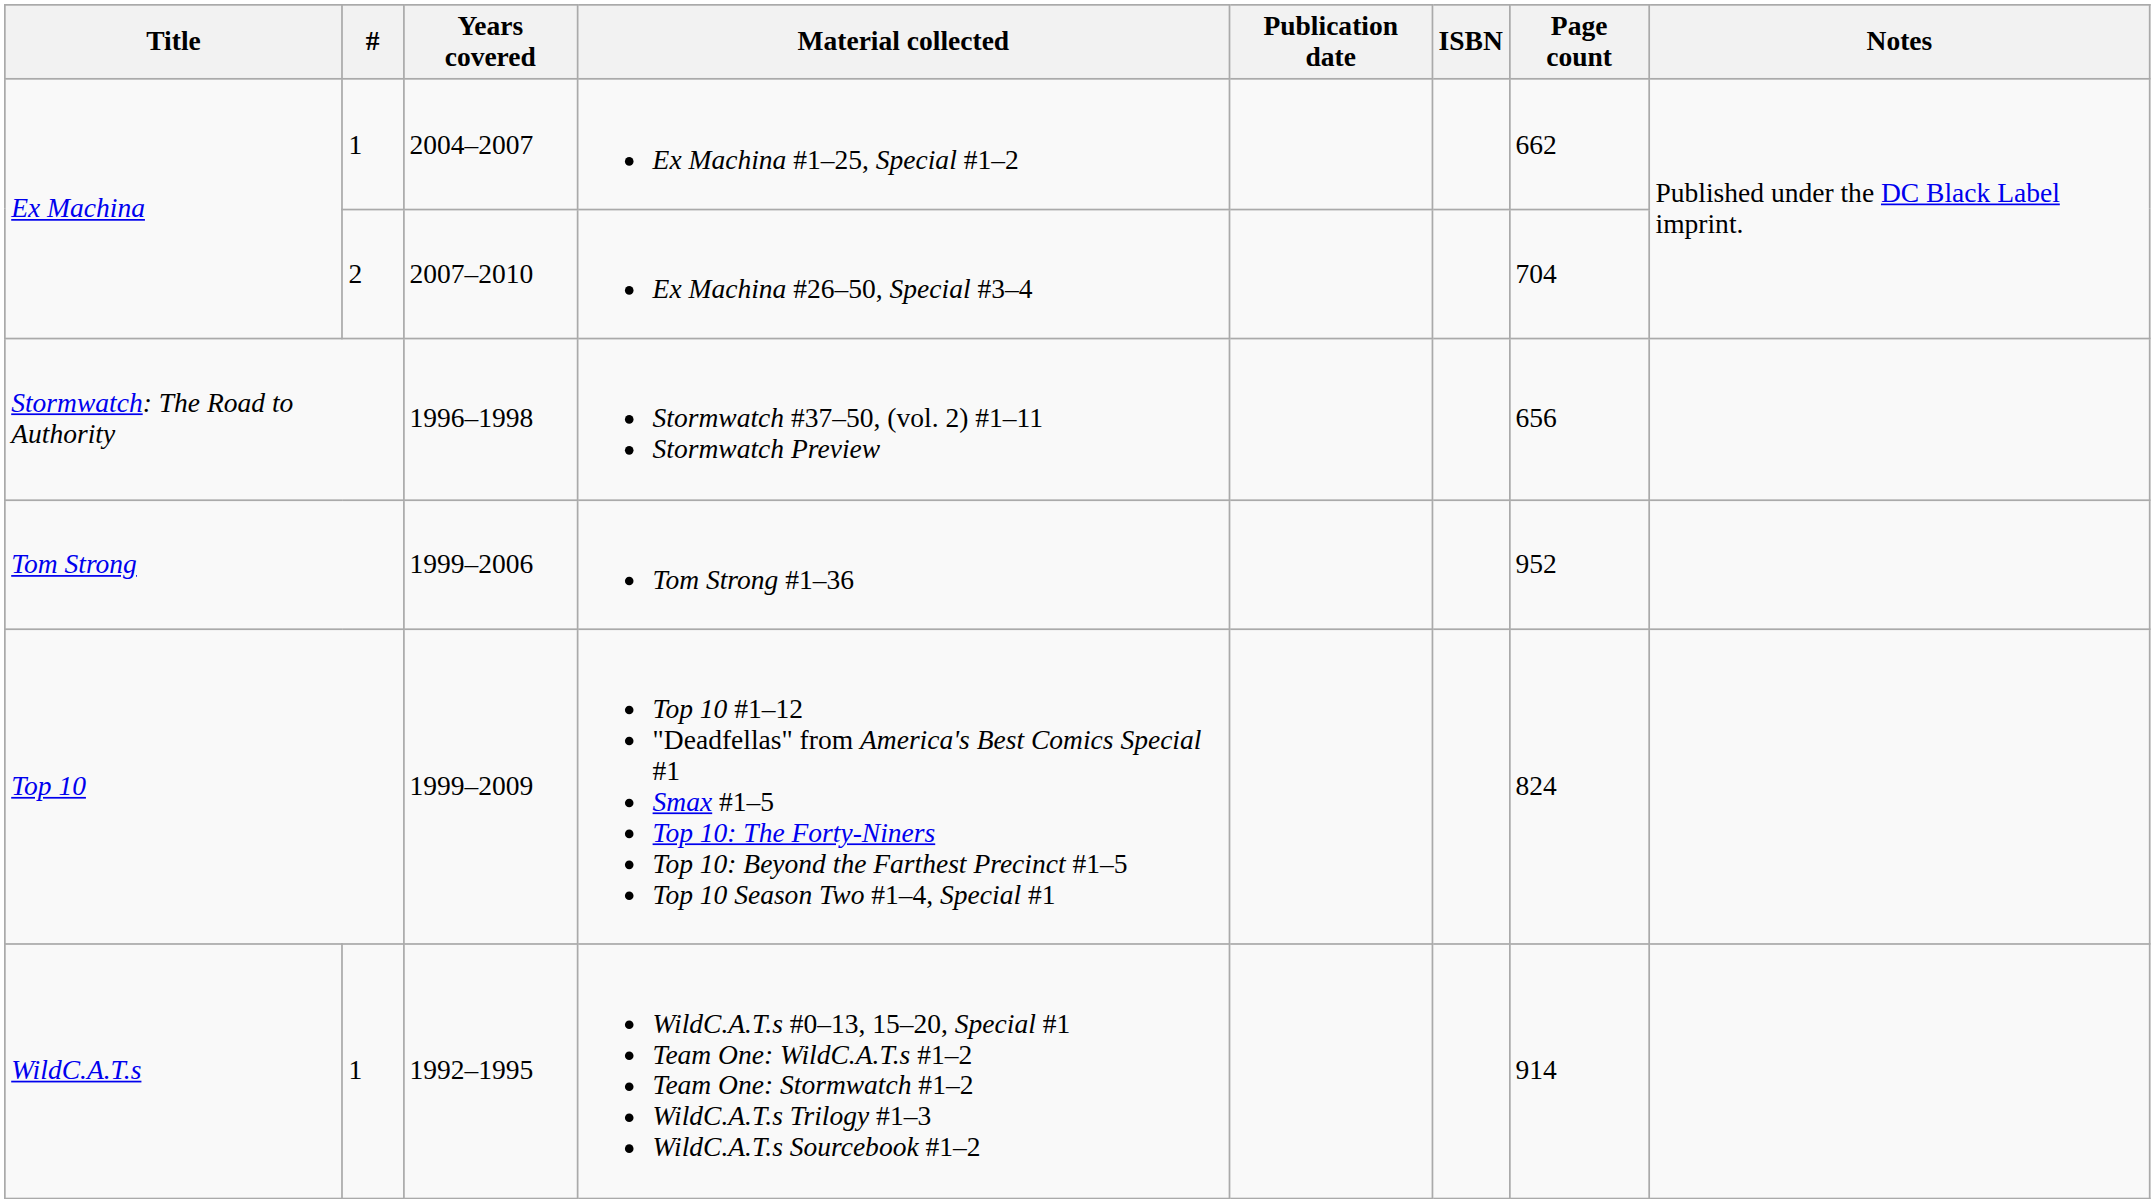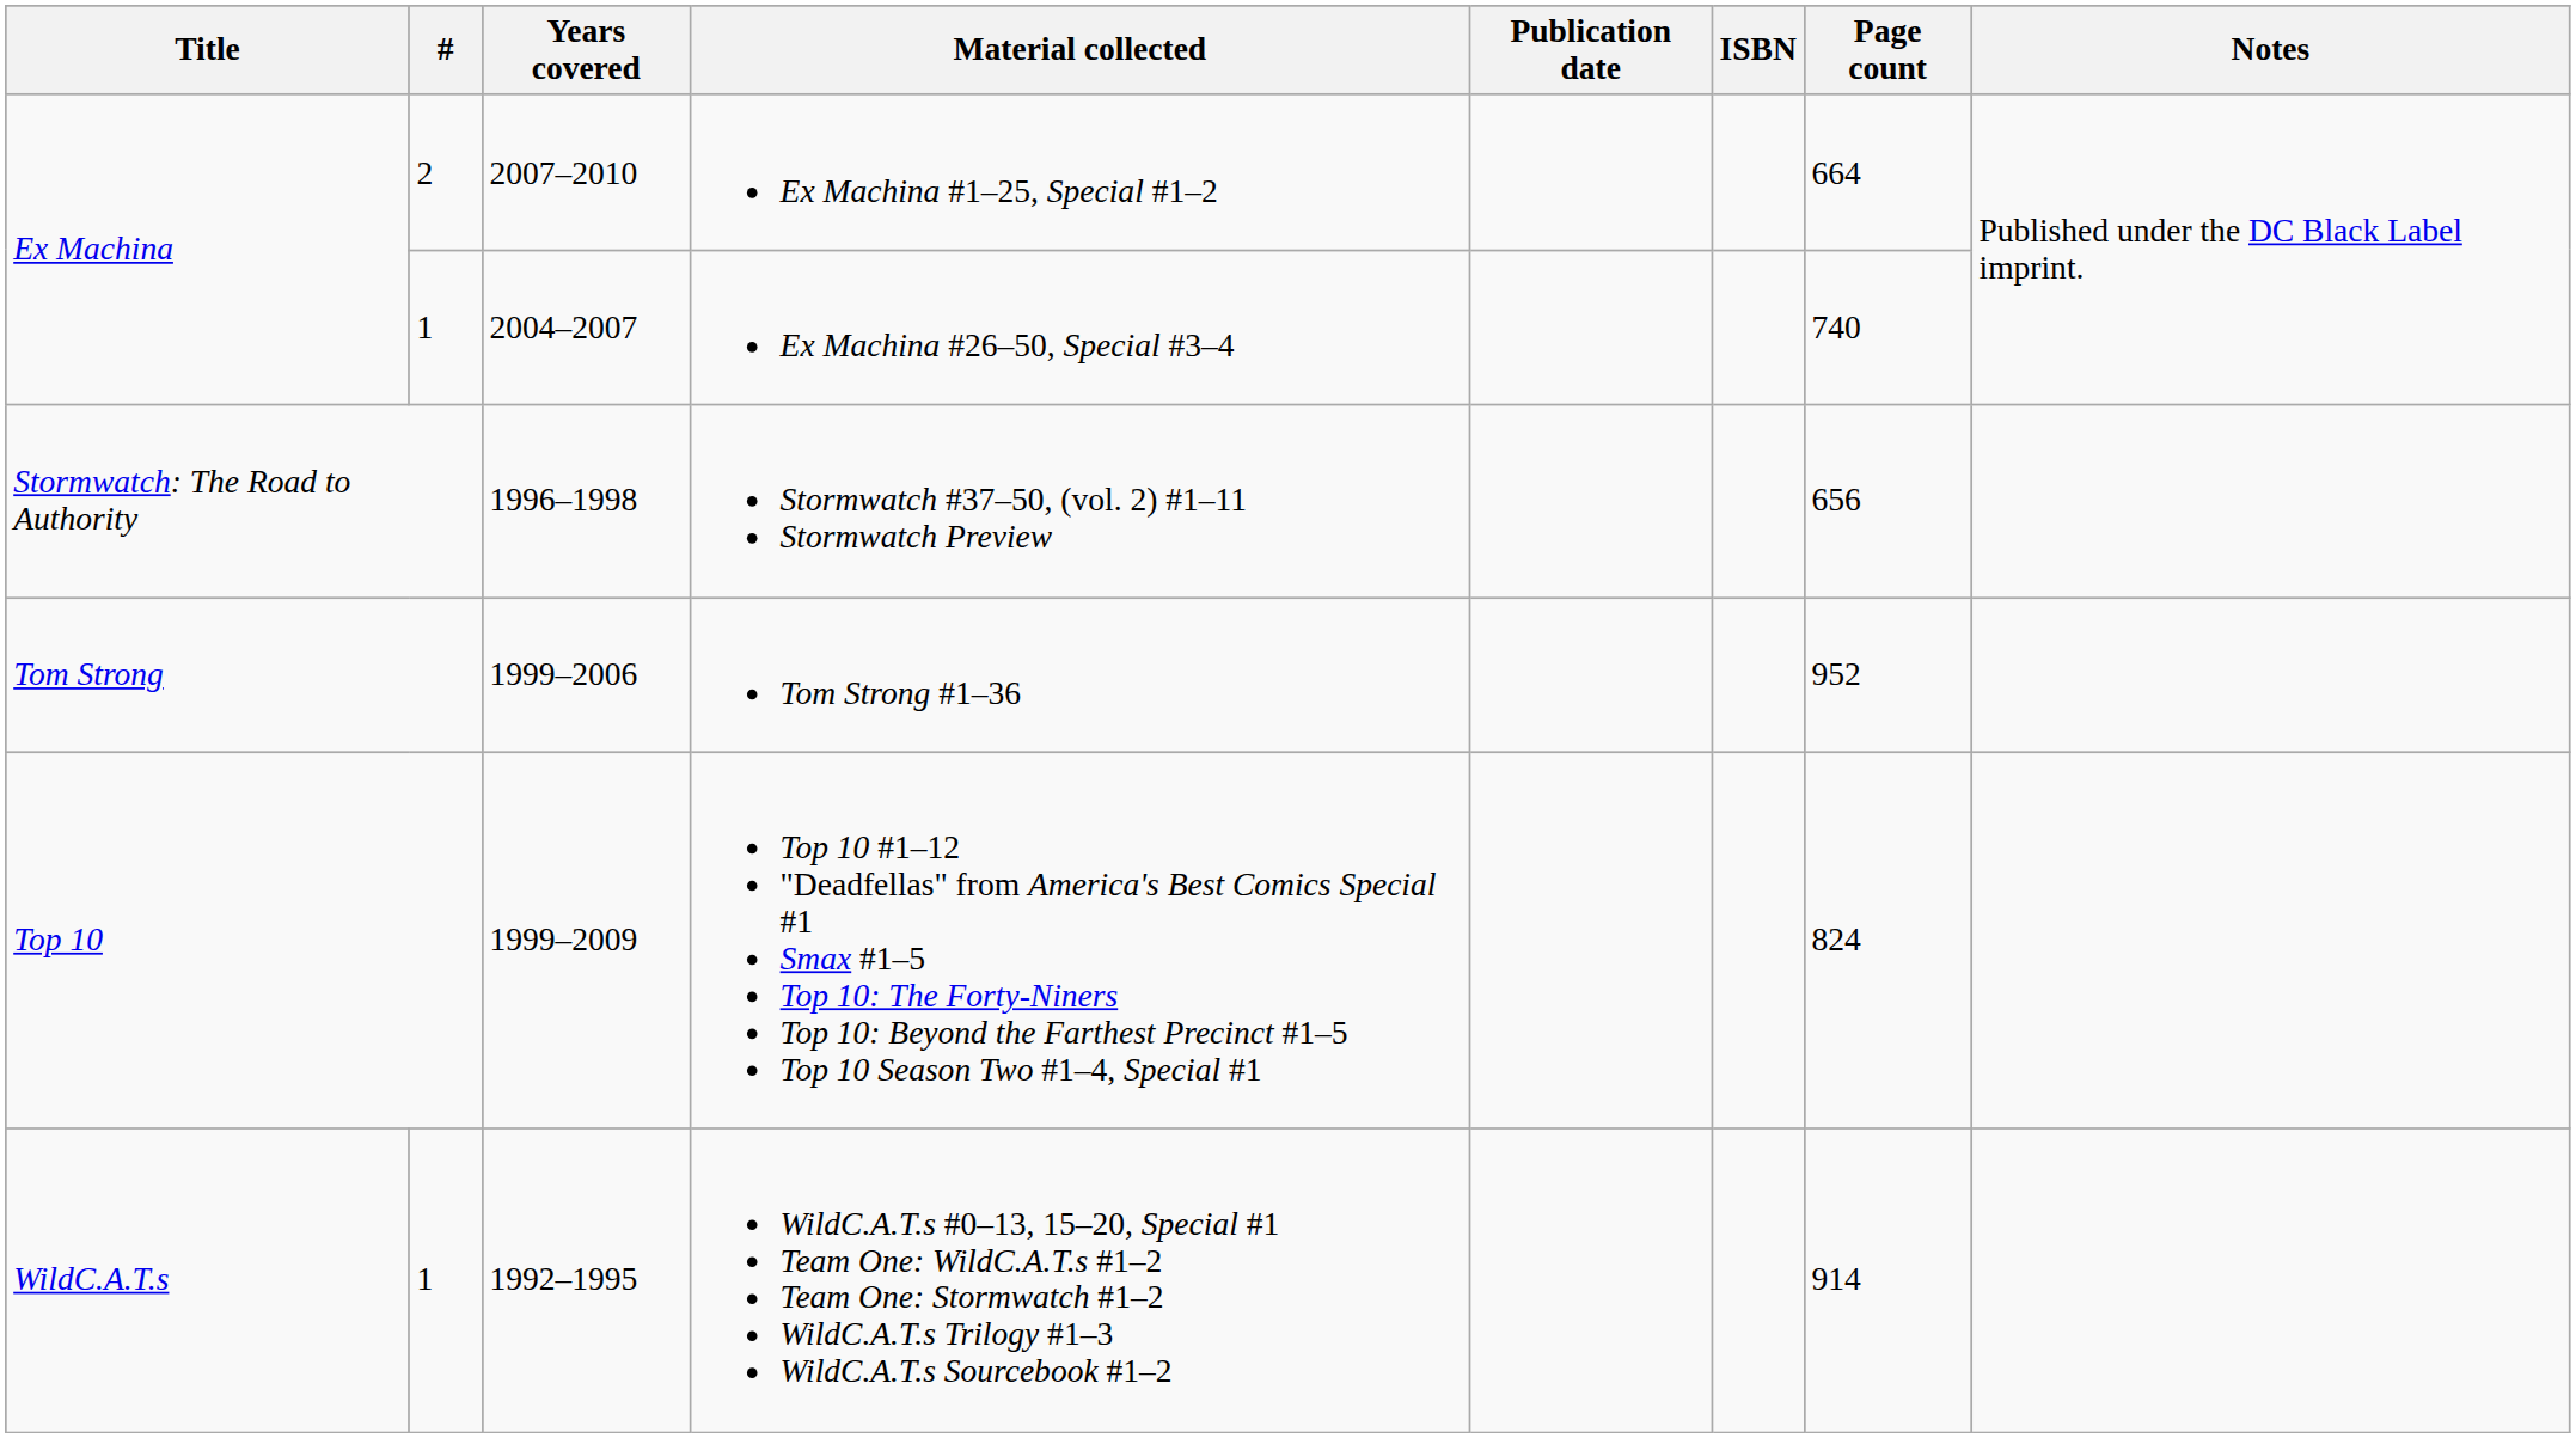 <table class="wikitable sortable">
 <tr>
 <th>Title</th>
 <th class="unsortable">#</th>
 <th>Years covered</th>
 <th class="unsortable">Material collected</th>
 <th>Publication date</th>
 <th class="unsortable">ISBN</th>
 <th>Page count</th>
 <th>Notes</th>
 </tr>
 <tr>
 <td rowspan="2"><em><a href='#'>Ex Machina</a></em></td>
-<td>1</td>
-<td>2004–2007</td>
+<td>2</td>
+<td>2007–2010</td>
 <td><br><ul><li><em>Ex Machina</em> #1–25, <em>Special</em> #1–2</li></ul></td>
 <td></td>
 <td></td>
-<td>662</td>
+<td>664</td>
 <td rowspan="2">Published under the <a href='#'>DC Black Label</a> imprint.</td>
 </tr>
 <tr>
-<td>2</td>
-<td>2007–2010</td>
+<td>1</td>
+<td>2004–2007</td>
 <td><br><ul><li><em>Ex Machina</em> #26–50, <em>Special</em> #3–4</li></ul></td>
 <td></td>
 <td></td>
-<td>704</td>
+<td>740</td>
 </tr>
 <tr>
 <td colspan="2"><em><a href='#'>Stormwatch</a>: The Road to Authority</em></td>
 <td>1996–1998</td>
 <td><br><ul><li><em>Stormwatch</em> #37–50, (vol. 2) #1–11</li><li><em>Stormwatch Preview</em></li></ul></td>
 <td></td>
 <td></td>
 <td>656</td>
 <td></td>
 </tr>
 <tr>
 <td colspan="2"><em><a href='#'>Tom Strong</a></em></td>
 <td>1999–2006</td>
 <td><br><ul><li><em>Tom Strong</em> #1–36</li></ul></td>
 <td></td>
 <td></td>
 <td>952</td>
 <td></td>
 </tr>
 <tr>
 <td colspan="2"><em><a href='#'>Top 10</a></em></td>
 <td>1999–2009</td>
 <td><br><ul><li><em>Top 10</em> #1–12</li><li>"Deadfellas" from <em>America's Best Comics Special</em> #1</li><li><em><a href='#'>Smax</a></em> #1–5</li><li><em><a href='#'>Top 10: The Forty-Niners</a></em></li><li><em>Top 10: Beyond the Farthest Precinct</em> #1–5</li><li><em>Top 10 Season Two</em> #1–4, <em>Special</em> #1</li></ul></td>
 <td></td>
 <td></td>
 <td>824</td>
 <td></td>
 </tr>
 <tr>
 <td><em><a href='#'>WildC.A.T.s</a></em></td>
 <td>1</td>
 <td>1992–1995</td>
 <td><br><ul><li><em>WildC.A.T.s</em> #0–13, 15–20, <em>Special</em> #1</li><li><em>Team One: WildC.A.T.s</em> #1–2</li><li><em>Team One: Stormwatch</em> #1–2</li><li><em>WildC.A.T.s Trilogy</em> #1–3</li><li><em>WildC.A.T.s Sourcebook</em> #1–2</li></ul></td>
 <td></td>
 <td></td>
 <td>914</td>
 <td></td>
 </tr>
 </table>
